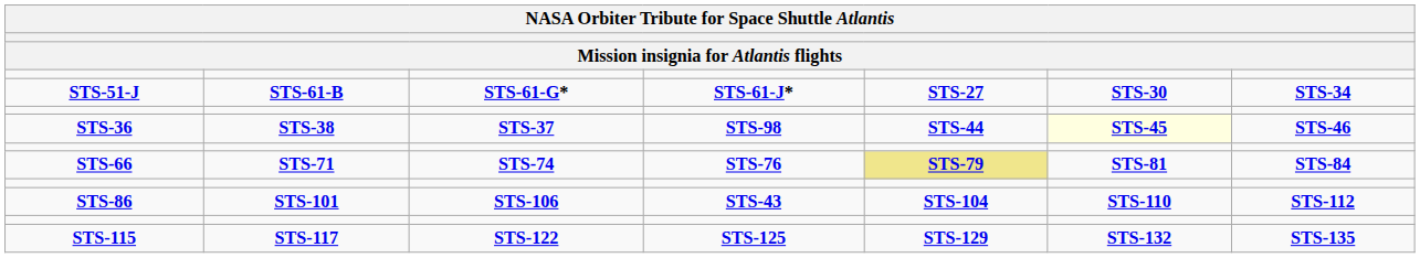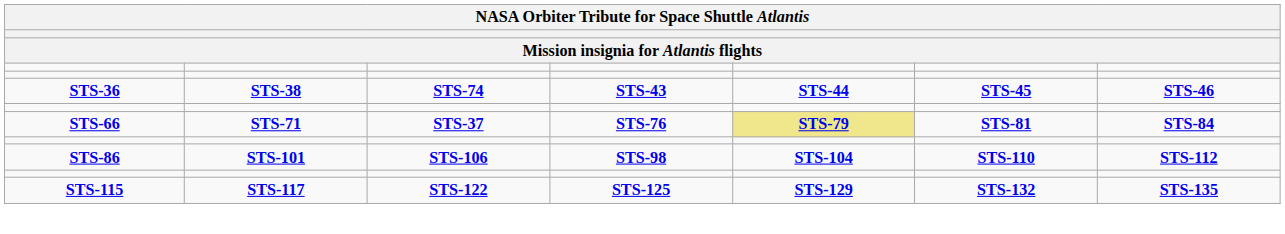 <table class="wikitable" style="text-align:center; margin:0em auto; font-size:100%; width:100%">
 <tr>
 <th colspan=7>NASA Orbiter Tribute for Space Shuttle <em>Atlantis</em></th>
 </tr>
 <tr>
 <th colspan=7></th>
 </tr>
 <tr>
 <th colspan=7>Mission insignia for <em>Atlantis</em> flights</th>
 </tr>
 <tr>
 <td></td>
 <td></td>
 <td></td>
 <td></td>
 <td></td>
 <td></td>
 <td></td>
 </tr>
 <tr>
-<td><strong><a href='#'>STS-51-J</a></strong></td>
-<td><strong><a href='#'>STS-61-B</a></strong></td>
-<td><strong><a href='#'>STS-61-G</a>*</strong></td>
-<td><strong><a href='#'>STS-61-J</a>*</strong></td>
-<td><strong><a href='#'>STS-27</a></strong></td>
-<td><strong><a href='#'>STS-30</a></strong></td>
-<td><strong><a href='#'>STS-34</a></strong></td>
-</tr>
-<tr>
 <td></td>
 <td></td>
 <td></td>
 <td></td>
 <td></td>
 <td></td>
 <td></td>
 </tr>
 <tr>
 <td><strong><a href='#'>STS-36</a></strong></td>
 <td><strong><a href='#'>STS-38</a></strong></td>
-<td><strong><a href='#'>STS-37</a></strong></td>
-<td><strong><a href='#'>STS-98</a></strong></td>
+<td><strong><a href='#'>STS-74</a></strong></td>
+<td><strong><a href='#'>STS-43</a></strong></td>
 <td><strong><a href='#'>STS-44</a></strong></td>
-<td style="background: lightyellow;"><strong><a href='#'>STS-45</a></strong></td>
+<td><strong><a href='#'>STS-45</a></strong></td>
 <td><strong><a href='#'>STS-46</a></strong></td>
 </tr>
 <tr>
 <td></td>
 <td></td>
 <td></td>
 <td></td>
 <td></td>
 <td></td>
 <td></td>
 </tr>
 <tr>
 <td><strong><a href='#'>STS-66</a></strong></td>
 <td><strong><a href='#'>STS-71</a></strong></td>
-<td><strong><a href='#'>STS-74</a></strong></td>
+<td><strong><a href='#'>STS-37</a></strong></td>
 <td><strong><a href='#'>STS-76</a></strong></td>
 <td style="background: khaki;"><strong><a href='#'>STS-79</a></strong></td>
 <td><strong><a href='#'>STS-81</a></strong></td>
 <td><strong><a href='#'>STS-84</a></strong></td>
 </tr>
 <tr>
 <td></td>
 <td></td>
 <td></td>
 <td></td>
 <td></td>
 <td></td>
 <td></td>
 </tr>
 <tr>
 <td><strong><a href='#'>STS-86</a></strong></td>
 <td><strong><a href='#'>STS-101</a></strong></td>
 <td><strong><a href='#'>STS-106</a></strong></td>
-<td><strong><a href='#'>STS-43</a></strong></td>
+<td><strong><a href='#'>STS-98</a></strong></td>
 <td><strong><a href='#'>STS-104</a></strong></td>
 <td><strong><a href='#'>STS-110</a></strong></td>
 <td><strong><a href='#'>STS-112</a></strong></td>
 </tr>
 <tr>
 <td></td>
 <td></td>
 <td></td>
 <td></td>
 <td></td>
 <td></td>
 <td></td>
 </tr>
 <tr>
 <td><strong><a href='#'>STS-115</a></strong></td>
 <td><strong><a href='#'>STS-117</a></strong></td>
 <td><strong><a href='#'>STS-122</a></strong></td>
 <td><strong><a href='#'>STS-125</a></strong></td>
 <td><strong><a href='#'>STS-129</a></strong></td>
 <td><strong><a href='#'>STS-132</a></strong></td>
 <td><strong><a href='#'>STS-135</a></strong></td>
 </tr>
 </table>
